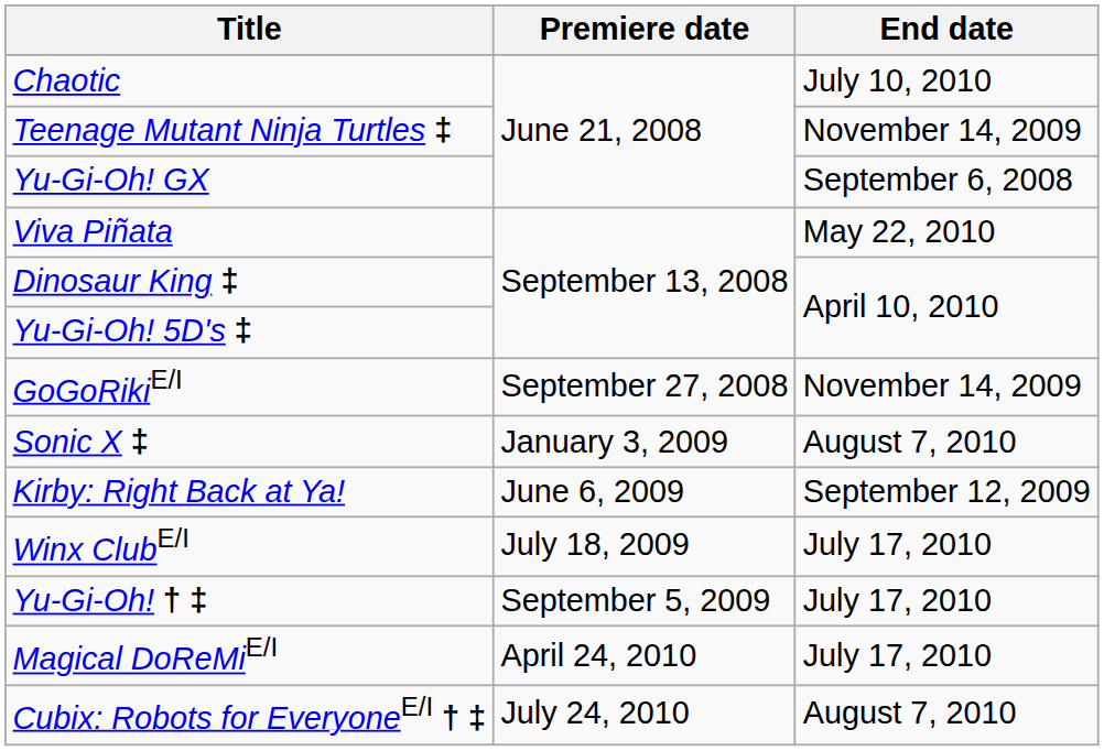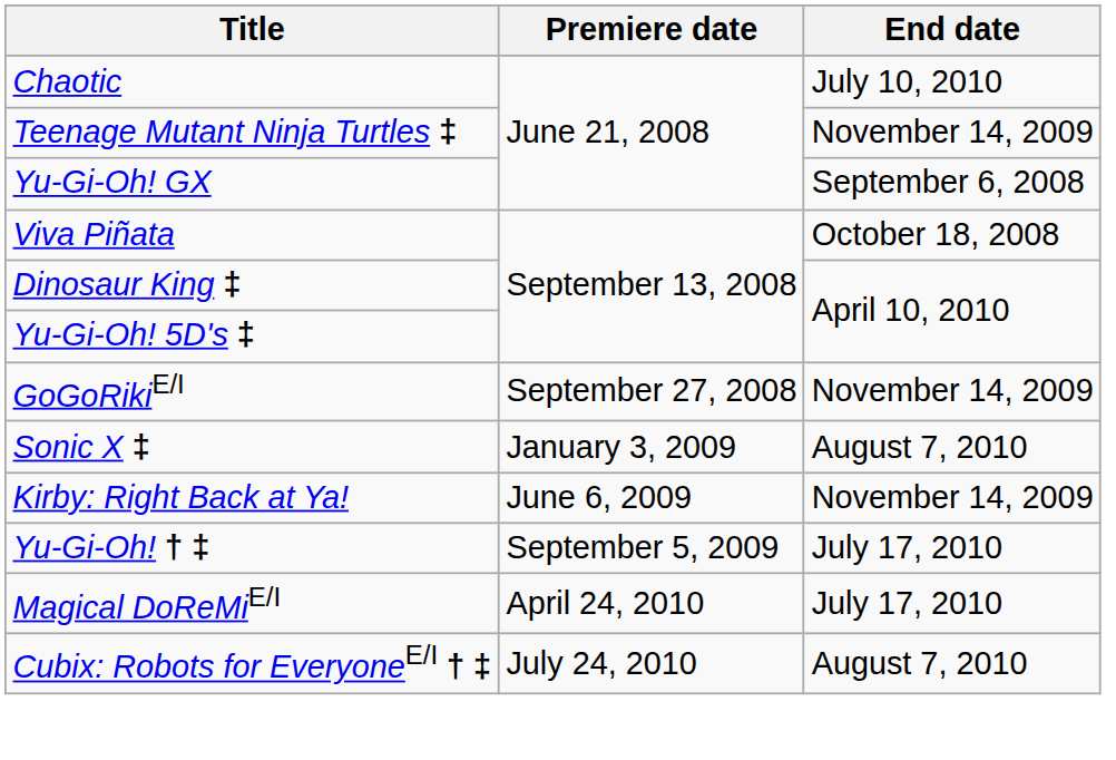 <table class="wikitable sortable">
 <tr>
 <th>Title</th>
 <th>Premiere date</th>
 <th>End date</th>
 </tr>
 <tr>
 <td><em><a href='#'>Chaotic</a></em></td>
 <td rowspan=3>June 21, 2008</td>
 <td>July 10, 2010</td>
 </tr>
 <tr>
 <td><em><a href='#'>Teenage Mutant Ninja Turtles</a></em> <strong>‡</strong></td>
 <td>November 14, 2009</td>
 </tr>
 <tr>
 <td><em><a href='#'>Yu-Gi-Oh! GX</a></em></td>
 <td>September 6, 2008</td>
 </tr>
 <tr>
 <td><em><a href='#'>Viva Piñata</a></em></td>
 <td rowspan=3>September 13, 2008</td>
-<td>May 22, 2010</td>
+<td>October 18, 2008</td>
 </tr>
 <tr>
 <td><em><a href='#'>Dinosaur King</a></em> <strong>‡</strong></td>
 <td rowspan=2>April 10, 2010</td>
 </tr>
 <tr>
 <td><em><a href='#'>Yu-Gi-Oh! 5D's</a></em> <strong>‡</strong></td>
 </tr>
 <tr>
 <td><em><a href='#'>GoGoRiki</a></em><sup>E/I</sup></td>
 <td>September 27, 2008</td>
 <td>November 14, 2009</td>
 </tr>
 <tr>
 <td><em><a href='#'>Sonic X</a></em> <strong>‡</strong></td>
 <td>January 3, 2009</td>
 <td>August 7, 2010</td>
 </tr>
 <tr>
 <td><em><a href='#'>Kirby: Right Back at Ya!</a></em></td>
 <td>June 6, 2009</td>
-<td>September 12, 2009</td>
-</tr>
-<tr>
-<td><em><a href='#'>Winx Club</a></em><sup>E/I</sup></td>
-<td>July 18, 2009</td>
-<td>July 17, 2010</td>
+<td>November 14, 2009</td>
 </tr>
 <tr>
 <td><em><a href='#'>Yu-Gi-Oh!</a></em> <strong>†</strong> <strong>‡</strong></td>
 <td>September 5, 2009</td>
 <td>July 17, 2010</td>
 </tr>
 <tr>
 <td><em><a href='#'>Magical DoReMi</a></em><sup>E/I</sup></td>
 <td>April 24, 2010</td>
 <td>July 17, 2010</td>
 </tr>
 <tr>
 <td><em><a href='#'>Cubix: Robots for Everyone</a></em><sup>E/I</sup> <strong>†</strong> <strong>‡</strong></td>
 <td>July 24, 2010</td>
 <td>August 7, 2010</td>
 </tr>
 </table>
